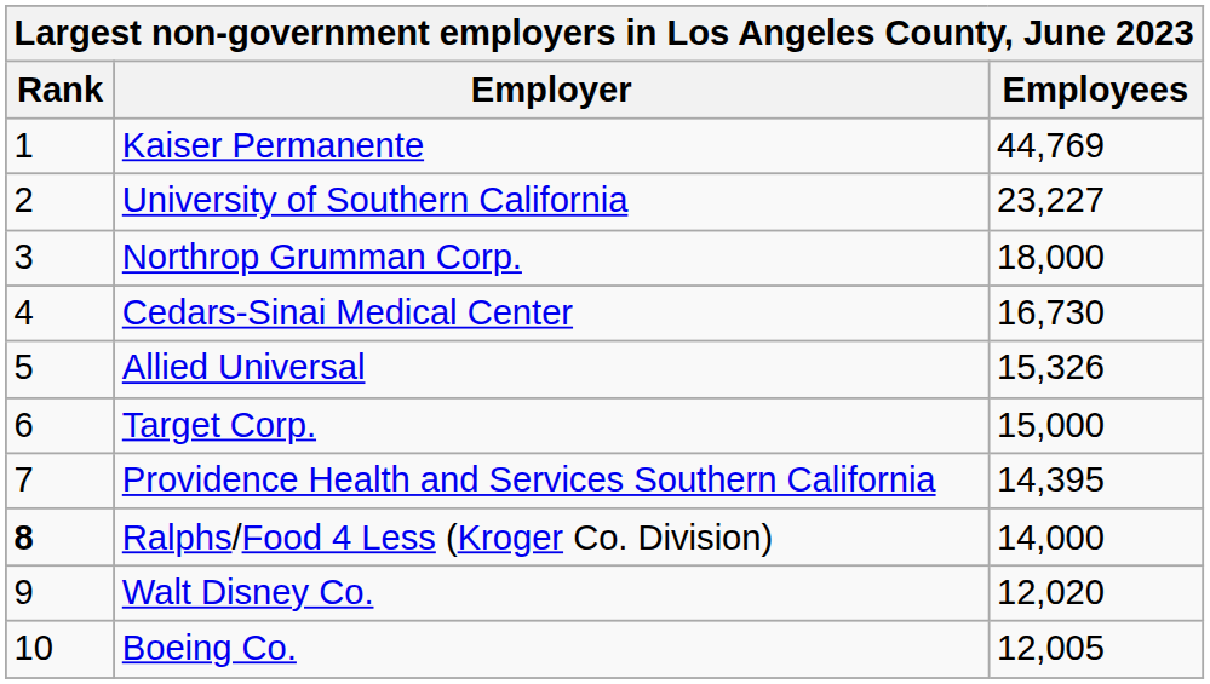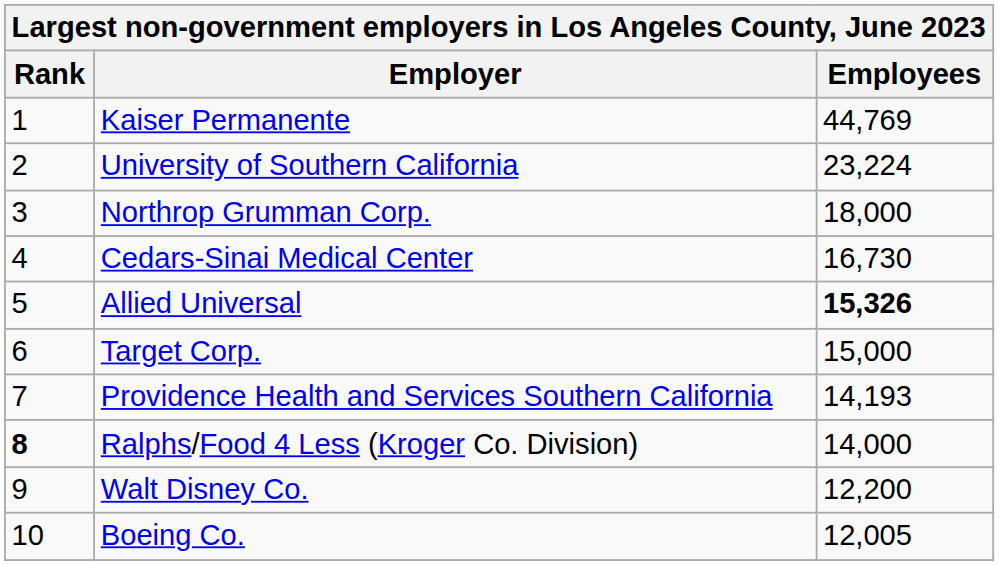 <table class="wikitable sortable">
 <tr>
 <th colspan="3">Largest non-government employers in Los Angeles County, June 2023</th>
 </tr>
 <tr>
 <th>Rank</th>
 <th>Employer</th>
 <th>Employees</th>
 </tr>
 <tr>
 <td>1</td>
 <td><a href='#'>Kaiser Permanente</a></td>
 <td>44,769</td>
 </tr>
 <tr>
 <td>2</td>
 <td><a href='#'>University of Southern California</a></td>
-<td>23,227</td>
+<td>23,224</td>
 </tr>
 <tr>
 <td>3</td>
 <td><a href='#'>Northrop Grumman Corp.</a></td>
 <td>18,000</td>
 </tr>
 <tr>
 <td>4</td>
 <td><a href='#'>Cedars-Sinai Medical Center</a></td>
 <td>16,730</td>
 </tr>
 <tr>
 <td>5</td>
 <td><a href='#'>Allied Universal</a></td>
-<td>15,326</td>
+<td><strong>15,326</strong></td>
 </tr>
 <tr>
 <td>6</td>
 <td><a href='#'>Target Corp.</a></td>
 <td>15,000</td>
 </tr>
 <tr>
 <td>7</td>
 <td><a href='#'>Providence Health and Services Southern California</a></td>
-<td>14,395</td>
+<td>14,193</td>
 </tr>
 <tr>
 <td><strong>8</strong></td>
 <td><a href='#'>Ralphs</a>/<a href='#'>Food 4 Less</a> (<a href='#'>Kroger</a> Co. Division)</td>
 <td>14,000</td>
 </tr>
 <tr>
 <td>9</td>
 <td><a href='#'>Walt Disney Co.</a></td>
-<td>12,020</td>
+<td>12,200</td>
 </tr>
 <tr>
 <td>10</td>
 <td><a href='#'>Boeing Co.</a></td>
 <td>12,005</td>
 </tr>
 </table>
